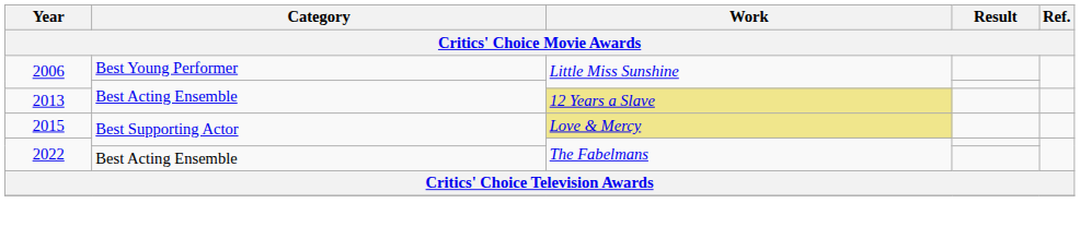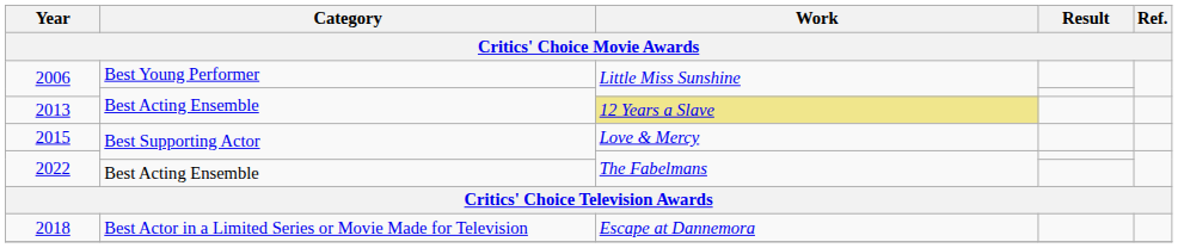 <table class=wikitable>
 <tr>
 <th scope="col" style="width:5em;">Year</th>
 <th scope="col" style="width:28em;">Category</th>
 <th scope="col" style="width:25em;">Work</th>
 <th scope="col" style="width:5em;">Result</th>
 <th>Ref.</th>
 </tr>
 <tr>
 <th colspan=5><a href='#'>Critics' Choice Movie Awards</a></th>
 </tr>
 <tr>
 <td style="text-align:center;", rowspan=2><a href='#'>2006</a></td>
 <td><a href='#'>Best Young Performer</a></td>
 <td rowspan=2><em><a href='#'>Little Miss Sunshine</a></em></td>
 <td></td>
 <td style="text-align:center;", rowspan=2></td>
 </tr>
 <tr>
 <td rowspan=2><a href='#'>Best Acting Ensemble</a></td>
 <td></td>
 </tr>
 <tr>
 <td style="text-align:center;"><a href='#'>2013</a></td>
 <td style="background: khaki;"><em><a href='#'>12 Years a Slave</a></em></td>
 <td></td>
 <td style="text-align:center;"></td>
 </tr>
 <tr>
 <td style="text-align:center;"><a href='#'>2015</a></td>
 <td rowspan=2><a href='#'>Best Supporting Actor</a></td>
-<td style="background: khaki;"><em><a href='#'>Love & Mercy</a></em></td>
+<td><em><a href='#'>Love & Mercy</a></em></td>
 <td></td>
 <td style="text-align:center;"></td>
 </tr>
 <tr>
 <td style="text-align:center;", rowspan="2"><a href='#'>2022</a></td>
 <td rowspan="2"><em><a href='#'>The Fabelmans</a></em></td>
 <td></td>
 <td style="text-align:center;", rowspan="2"></td>
 </tr>
 <tr>
 <td>Best Acting Ensemble</td>
 <td></td>
 </tr>
 <tr>
 <th colspan=5><a href='#'>Critics' Choice Television Awards</a></th>
 </tr>
 <tr>
+<td style="text-align:center;"><a href='#'>2018</a></td>
+<td><a href='#'>Best Actor in a Limited Series or Movie Made for Television</a></td>
+<td><em><a href='#'>Escape at Dannemora</a></em></td>
+<td></td>
+<td style="text-align:center;"></td>
+</tr>
+<tr>
 </tr>
 </table>
